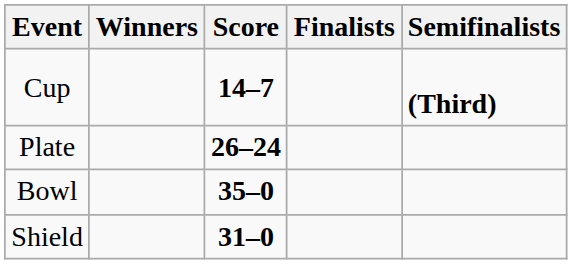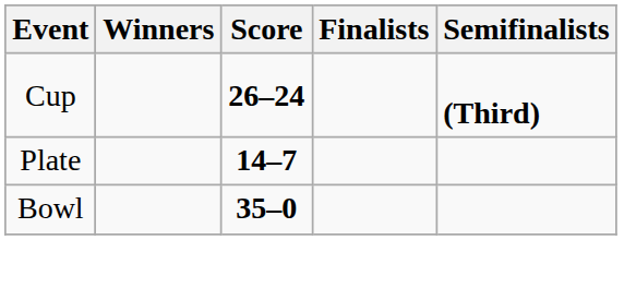 <table class="wikitable" style="text-align: center">
 <tr>
 <th>Event</th>
 <th>Winners</th>
 <th>Score</th>
 <th>Finalists</th>
 <th>Semifinalists</th>
 </tr>
 <tr>
 <td>Cup</td>
 <td align=left><strong></strong></td>
-<td><strong>14–7</strong></td>
+<td><strong>26–24</strong></td>
 <td align=left></td>
 <td align=left><strong><br> (Third)</strong></td>
 </tr>
 <tr>
 <td>Plate</td>
 <td align=left><strong></strong></td>
-<td><strong>26–24</strong></td>
+<td><strong>14–7</strong></td>
 <td align=left></td>
 <td align=left><br></td>
 </tr>
 <tr>
 <td>Bowl</td>
 <td align=left><strong></strong></td>
 <td><strong>35–0</strong></td>
 <td align=left></td>
 <td align=left><br></td>
 </tr>
-<tr>
-<td>Shield</td>
-<td align=left><strong></strong></td>
-<td><strong>31–0</strong></td>
-<td align=left></td>
-<td align=left><br></td>
-</tr>
 </table>
